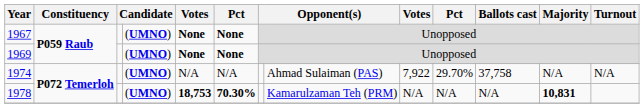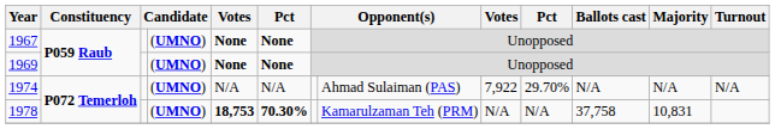 <table class="wikitable" style="margin:0.5em ; font-size:95%">
 <tr>
 <th>Year</th>
 <th>Constituency</th>
 <th colspan=2>Candidate</th>
 <th>Votes</th>
 <th>Pct</th>
 <th colspan=2>Opponent(s)</th>
 <th>Votes</th>
 <th>Pct</th>
 <th>Ballots cast</th>
 <th>Majority</th>
 <th>Turnout</th>
 </tr>
 <tr>
 <td><a href='#'>1967</a></td>
 <td rowspan=2><strong>P059 <a href='#'>Raub</a></strong></td>
 <td></td>
 <td> (<a href='#'><strong>UMNO</strong></a>)</td>
 <td><strong>None</strong></td>
 <td><strong>None</strong></td>
 <td colspan="7" style="background:#dcdcdc; text-align:center;">Unopposed</td>
 </tr>
 <tr>
 <td><a href='#'>1969</a></td>
 <td></td>
 <td> (<a href='#'><strong>UMNO</strong></a>)</td>
 <td><strong>None</strong></td>
 <td><strong>None</strong></td>
 <td colspan="7" style="background:#dcdcdc; text-align:center;">Unopposed</td>
 </tr>
 <tr>
 <td><a href='#'>1974</a></td>
 <td rowspan=2><strong>P072 <a href='#'>Temerloh</a></strong></td>
 <td></td>
 <td> (<a href='#'><strong>UMNO</strong></a>)</td>
 <td>N/A</td>
 <td>N/A</td>
 <td bgcolor=></td>
 <td>Ahmad Sulaiman (<a href='#'>PAS</a>)</td>
 <td>7,922</td>
 <td>29.70%</td>
-<td>37,758</td>
+<td>N/A</td>
 <td>N/A</td>
 <td>N/A</td>
 </tr>
 <tr>
 <td><a href='#'>1978</a></td>
 <td></td>
 <td> (<a href='#'><strong>UMNO</strong></a>)</td>
 <td><strong>18,753</strong></td>
 <td><strong>70.30%</strong></td>
 <td></td>
 <td><a href='#'>Kamarulzaman Teh</a> (<a href='#'>PRM</a>)</td>
 <td>N/A</td>
 <td>N/A</td>
-<td>N/A</td>
-<td><strong>10,831</strong></td>
+<td>37,758</td>
+<td>10,831</td>
 <td></td>
 </tr>
 <tr>
 </tr>
 </table>
